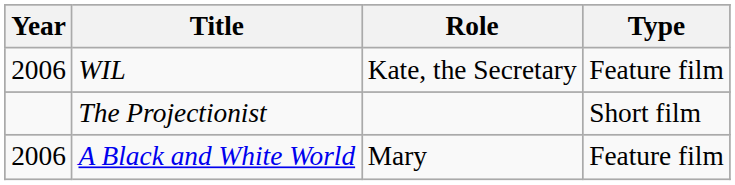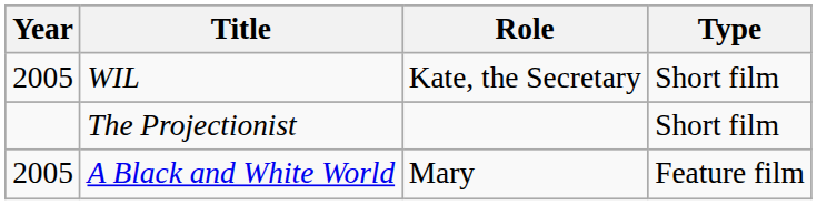 <table class="wikitable">
 <tr>
 <th>Year</th>
 <th>Title</th>
 <th>Role</th>
 <th>Type</th>
 </tr>
 <tr>
-<td>2006</td>
+<td>2005</td>
 <td><em>WIL</em></td>
 <td>Kate, the Secretary</td>
-<td>Feature film</td>
+<td>Short film</td>
 </tr>
 <tr>
 <td></td>
 <td><em>The Projectionist</em></td>
 <td></td>
 <td>Short film</td>
 </tr>
 <tr>
-<td>2006</td>
+<td>2005</td>
 <td><em><a href='#'>A Black and White World</a></em></td>
 <td>Mary</td>
 <td>Feature film</td>
 </tr>
 </table>
